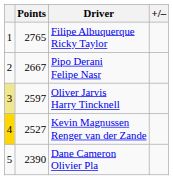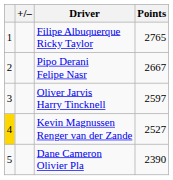 <table class="wikitable" style="font-size: 95%;">
 <tr>
 <th scope="col"></th>
+<th scope="col">+/–</th>
+<th scope="col">Driver</th>
 <th scope="col">Points</th>
-<th scope="col">Driver</th>
-<th scope="col">+/–</th>
 </tr>
 <tr>
 <td align=center>1</td>
+<td align="left"></td>
+<td> <a href='#'>Filipe Albuquerque</a><br> <a href='#'>Ricky Taylor</a></td>
 <td align=right>2765</td>
-<td> <a href='#'>Filipe Albuquerque</a><br> <a href='#'>Ricky Taylor</a></td>
-<td align="left"></td>
 </tr>
 <tr>
 <td align=center>2</td>
+<td align="left"></td>
+<td> <a href='#'>Pipo Derani</a><br> <a href='#'>Felipe Nasr</a></td>
 <td align=right>2667</td>
-<td> <a href='#'>Pipo Derani</a><br> <a href='#'>Felipe Nasr</a></td>
-<td align="left"></td>
 </tr>
 <tr>
-<td align=center style="background: khaki;">3</td>
+<td align=center>3</td>
+<td align="left"></td>
+<td> <a href='#'>Oliver Jarvis</a><br> <a href='#'>Harry Tincknell</a></td>
 <td align=right>2597</td>
-<td> <a href='#'>Oliver Jarvis</a><br> <a href='#'>Harry Tincknell</a></td>
-<td align="left"></td>
 </tr>
 <tr>
 <td align=center style="background: gold;">4</td>
+<td align="left"></td>
+<td> <a href='#'>Kevin Magnussen</a><br> <a href='#'>Renger van der Zande</a></td>
 <td align=right>2527</td>
-<td> <a href='#'>Kevin Magnussen</a><br> <a href='#'>Renger van der Zande</a></td>
-<td align="left"></td>
 </tr>
 <tr>
 <td align=center>5</td>
+<td align="left"></td>
+<td> <a href='#'>Dane Cameron</a><br> <a href='#'>Olivier Pla</a></td>
 <td align=right>2390</td>
-<td> <a href='#'>Dane Cameron</a><br> <a href='#'>Olivier Pla</a></td>
-<td align="left"></td>
 </tr>
 </table>
